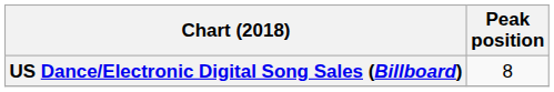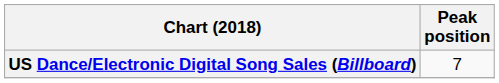 <table class="wikitable sortable plainrowheaders" style="text-align:center">
 <tr>
 <th scope="col">Chart (2018)</th>
 <th scope="col">Peak<br>position</th>
 </tr>
 <tr>
 <th scope="row">US <a href='#'>Dance/Electronic Digital Song Sales</a> (<a href='#'><em>Billboard</em></a>)</th>
-<td>8</td>
+<td>7</td>
 </tr>
 <tr>
 </tr>
 </table>
